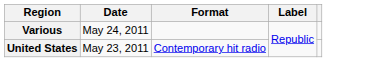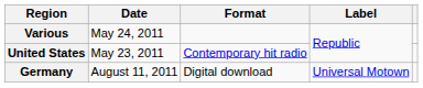 <table class="wikitable plainrowheaders">
 <tr>
 <th scope="col">Region</th>
 <th scope="col">Date</th>
 <th scope="col">Format</th>
 <th scope="col">Label</th>
 <th scope="col"></th>
 </tr>
 <tr>
 <th scope="row">Various</th>
 <td>May 24, 2011</td>
 <td></td>
 <td rowspan="2"><a href='#'>Republic</a></td>
 <td align="center"></td>
 </tr>
 <tr>
 <th scope="row">United States</th>
 <td>May 23, 2011</td>
 <td><a href='#'>Contemporary hit radio</a></td>
 <td align="center"></td>
 </tr>
+<tr>
+<th scope="row">Germany</th>
+<td>August 11, 2011</td>
+<td>Digital download</td>
+<td><a href='#'>Universal Motown</a></td>
+<td align="center"></td>
+</tr>
 </table>
